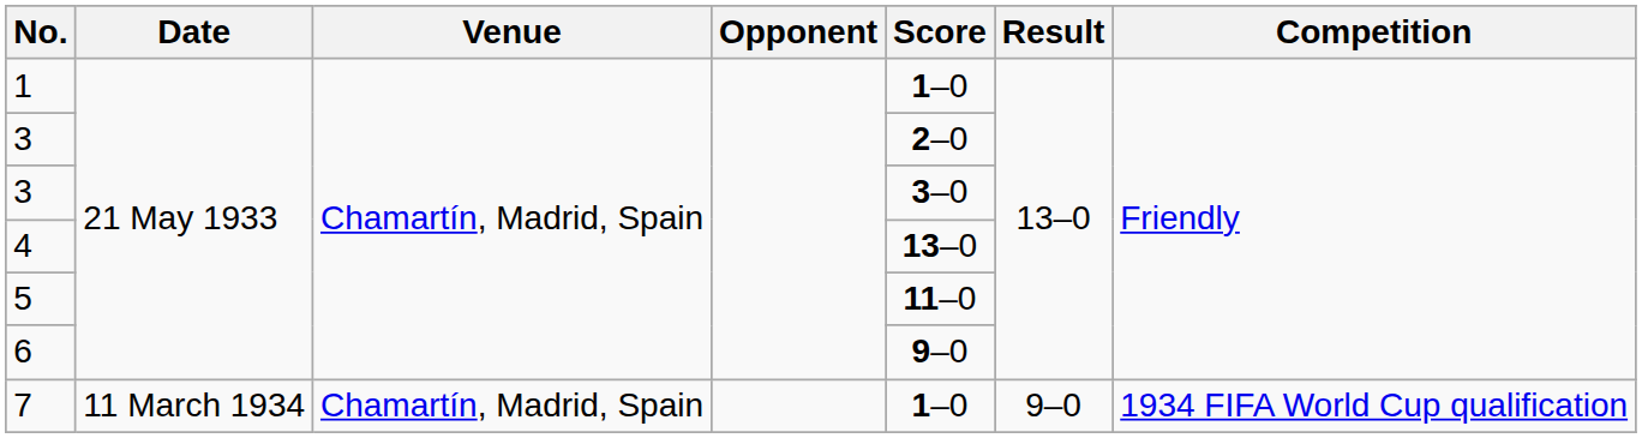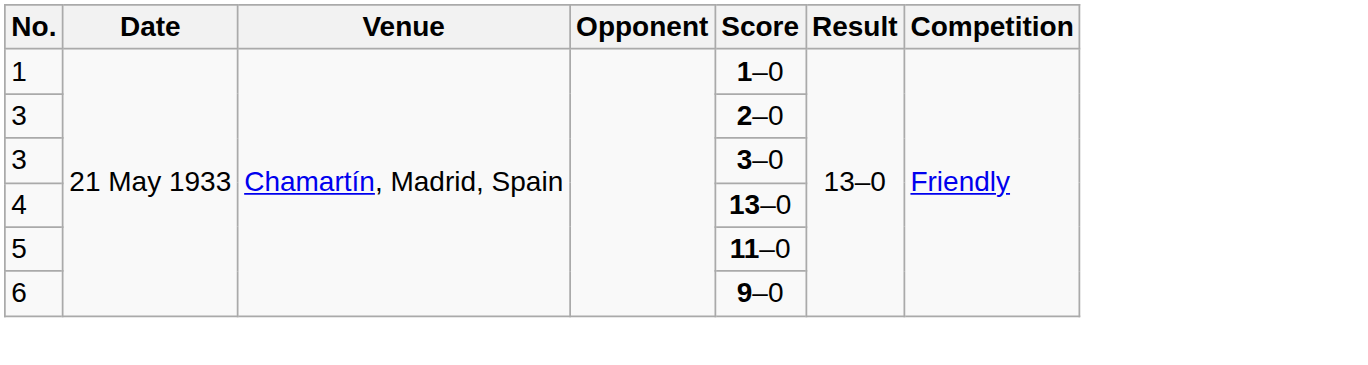 <table class="wikitable sortable plainrowheaders">
 <tr>
 <th scope=col>No.</th>
 <th scope=col>Date</th>
 <th scope=col>Venue</th>
 <th scope=col>Opponent</th>
 <th scope=col>Score</th>
 <th scope=col>Result</th>
 <th scope=col>Competition</th>
 </tr>
 <tr>
 <td>1</td>
 <td rowspan="6">21 May 1933</td>
 <td rowspan="6"><a href='#'>Chamartín</a>, Madrid, Spain</td>
 <td rowspan="6"></td>
 <td align=center><strong>1</strong>–0</td>
 <td rowspan="6" style="text-align:center">13–0</td>
 <td rowspan="6"><a href='#'>Friendly</a></td>
 </tr>
 <tr>
 <td>3</td>
 <td align=center><strong>2</strong>–0</td>
 </tr>
 <tr>
 <td>3</td>
 <td align=center><strong>3</strong>–0</td>
 </tr>
 <tr>
 <td>4</td>
 <td align=center><strong>13</strong>–0</td>
 </tr>
 <tr>
 <td>5</td>
 <td align=center><strong>11</strong>–0</td>
 </tr>
 <tr>
 <td>6</td>
 <td align=center><strong>9</strong>–0</td>
 </tr>
-<tr>
-<td>7</td>
-<td rowspan="1">11 March 1934</td>
-<td rowspan="1"><a href='#'>Chamartín</a>, Madrid, Spain</td>
-<td rowspan="1"></td>
-<td align=center><strong>1</strong>–0</td>
-<td rowspan="1" style="text-align:center">9–0</td>
-<td rowspan="1"><a href='#'>1934 FIFA World Cup qualification</a></td>
-</tr>
 </table>
